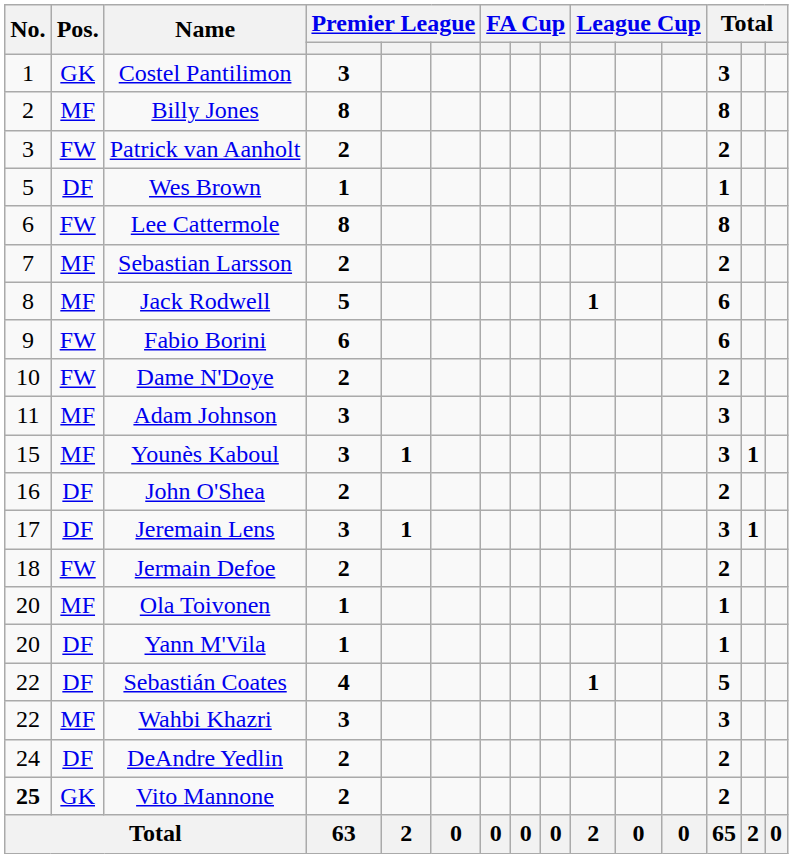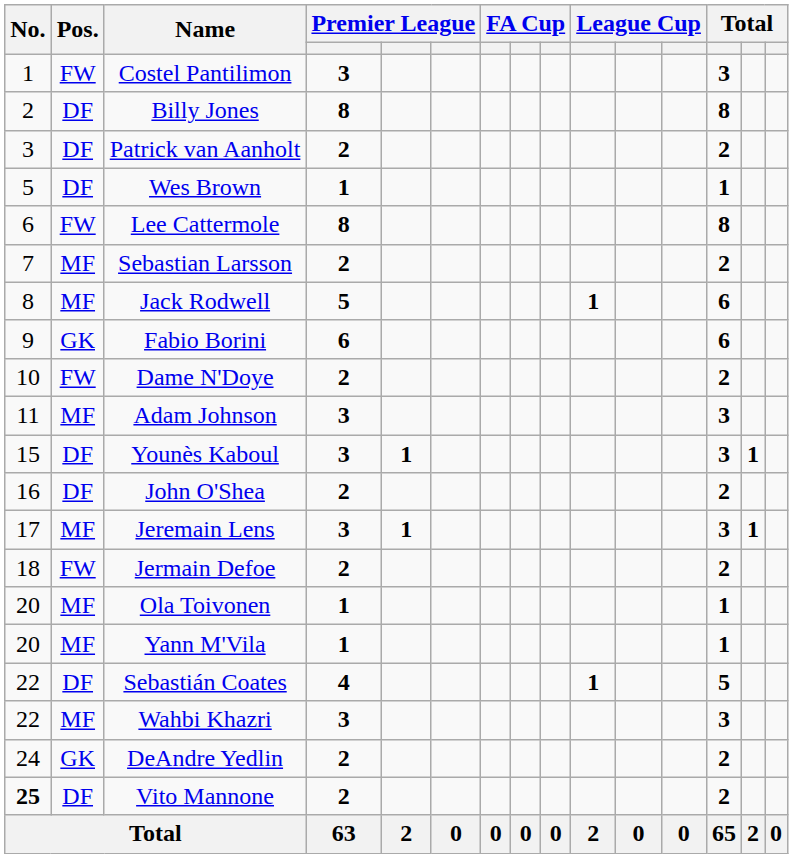 <table class="wikitable sortable" style="text-align: center;">
 <tr>
 <th rowspan="2">No.</th>
 <th rowspan="2">Pos.</th>
 <th rowspan="2">Name</th>
 <th colspan="3"><a href='#'>Premier League</a></th>
 <th colspan="3"><a href='#'>FA Cup</a></th>
 <th colspan="3"><a href='#'>League Cup</a></th>
 <th colspan="3">Total</th>
 </tr>
 <tr>
 <th></th>
 <th></th>
 <th></th>
 <th></th>
 <th></th>
 <th></th>
 <th></th>
 <th></th>
 <th></th>
 <th></th>
 <th></th>
 <th></th>
 </tr>
 <tr>
 <td>1</td>
-<td><a href='#'>GK</a></td>
+<td><a href='#'>FW</a></td>
 <td><a href='#'>Costel Pantilimon</a></td>
 <td><strong>3</strong></td>
 <td><strong> </strong></td>
 <td><strong> </strong></td>
 <td><strong> </strong></td>
 <td><strong> </strong></td>
 <td><strong> </strong></td>
 <td><strong> </strong></td>
 <td><strong> </strong></td>
 <td><strong> </strong></td>
 <td><strong>3</strong></td>
 <td><strong> </strong></td>
 <td><strong> </strong></td>
 </tr>
 <tr>
 <td>2</td>
-<td><a href='#'>MF</a></td>
+<td><a href='#'>DF</a></td>
 <td><a href='#'>Billy Jones</a></td>
 <td><strong>8</strong></td>
 <td><strong> </strong></td>
 <td><strong> </strong></td>
 <td><strong> </strong></td>
 <td><strong> </strong></td>
 <td><strong> </strong></td>
 <td><strong> </strong></td>
 <td><strong> </strong></td>
 <td><strong> </strong></td>
 <td><strong>8</strong></td>
 <td><strong> </strong></td>
 <td><strong> </strong></td>
 </tr>
 <tr>
 <td>3</td>
-<td><a href='#'>FW</a></td>
+<td><a href='#'>DF</a></td>
 <td><a href='#'>Patrick van Aanholt</a></td>
 <td><strong>2</strong></td>
 <td><strong> </strong></td>
 <td><strong> </strong></td>
 <td><strong> </strong></td>
 <td><strong> </strong></td>
 <td><strong> </strong></td>
 <td><strong> </strong></td>
 <td><strong> </strong></td>
 <td><strong> </strong></td>
 <td><strong>2</strong></td>
 <td><strong> </strong></td>
 <td><strong> </strong></td>
 </tr>
 <tr>
 <td>5</td>
 <td><a href='#'>DF</a></td>
 <td><a href='#'>Wes Brown</a></td>
 <td><strong>1</strong></td>
 <td><strong> </strong></td>
 <td><strong> </strong></td>
 <td><strong> </strong></td>
 <td><strong> </strong></td>
 <td><strong> </strong></td>
 <td><strong> </strong></td>
 <td><strong> </strong></td>
 <td><strong> </strong></td>
 <td><strong>1</strong></td>
 <td><strong> </strong></td>
 <td><strong> </strong></td>
 </tr>
 <tr>
 <td>6</td>
 <td><a href='#'>FW</a></td>
 <td><a href='#'>Lee Cattermole</a></td>
 <td><strong>8</strong></td>
 <td><strong> </strong></td>
 <td><strong> </strong></td>
 <td><strong> </strong></td>
 <td><strong> </strong></td>
 <td><strong> </strong></td>
 <td><strong> </strong></td>
 <td><strong> </strong></td>
 <td><strong> </strong></td>
 <td><strong>8</strong></td>
 <td><strong> </strong></td>
 <td><strong> </strong></td>
 </tr>
 <tr>
 <td>7</td>
 <td><a href='#'>MF</a></td>
 <td><a href='#'>Sebastian Larsson</a></td>
 <td><strong>2</strong></td>
 <td><strong> </strong></td>
 <td><strong> </strong></td>
 <td><strong> </strong></td>
 <td><strong> </strong></td>
 <td><strong> </strong></td>
 <td><strong> </strong></td>
 <td><strong> </strong></td>
 <td><strong> </strong></td>
 <td><strong>2</strong></td>
 <td><strong> </strong></td>
 <td><strong> </strong></td>
 </tr>
 <tr>
 <td>8</td>
 <td><a href='#'>MF</a></td>
 <td><a href='#'>Jack Rodwell</a></td>
 <td><strong>5</strong></td>
 <td><strong> </strong></td>
 <td><strong> </strong></td>
 <td><strong> </strong></td>
 <td><strong> </strong></td>
 <td><strong> </strong></td>
 <td><strong>1</strong></td>
 <td><strong> </strong></td>
 <td><strong> </strong></td>
 <td><strong>6</strong></td>
 <td><strong> </strong></td>
 <td><strong> </strong></td>
 </tr>
 <tr>
 <td>9</td>
-<td><a href='#'>FW</a></td>
+<td><a href='#'>GK</a></td>
 <td><a href='#'>Fabio Borini</a></td>
 <td><strong>6</strong></td>
 <td><strong> </strong></td>
 <td><strong> </strong></td>
 <td><strong> </strong></td>
 <td><strong> </strong></td>
 <td><strong> </strong></td>
 <td><strong> </strong></td>
 <td><strong> </strong></td>
 <td><strong> </strong></td>
 <td><strong>6</strong></td>
 <td><strong> </strong></td>
 <td><strong> </strong></td>
 </tr>
 <tr>
 <td>10</td>
 <td><a href='#'>FW</a></td>
 <td><a href='#'>Dame N'Doye</a></td>
 <td><strong>2</strong></td>
 <td><strong> </strong></td>
 <td><strong> </strong></td>
 <td><strong> </strong></td>
 <td><strong> </strong></td>
 <td><strong> </strong></td>
 <td><strong> </strong></td>
 <td><strong> </strong></td>
 <td><strong> </strong></td>
 <td><strong>2</strong></td>
 <td><strong> </strong></td>
 <td><strong> </strong></td>
 </tr>
 <tr>
 <td>11</td>
 <td><a href='#'>MF</a></td>
 <td><a href='#'>Adam Johnson</a></td>
 <td><strong>3</strong></td>
 <td><strong> </strong></td>
 <td><strong> </strong></td>
 <td><strong> </strong></td>
 <td><strong> </strong></td>
 <td><strong> </strong></td>
 <td><strong> </strong></td>
 <td><strong> </strong></td>
 <td><strong> </strong></td>
 <td><strong>3</strong></td>
 <td><strong> </strong></td>
 <td><strong> </strong></td>
 </tr>
 <tr>
 <td>15</td>
-<td><a href='#'>MF</a></td>
+<td><a href='#'>DF</a></td>
 <td><a href='#'>Younès Kaboul</a></td>
 <td><strong>3</strong></td>
 <td><strong>1</strong></td>
 <td><strong> </strong></td>
 <td><strong> </strong></td>
 <td><strong> </strong></td>
 <td><strong> </strong></td>
 <td><strong> </strong></td>
 <td><strong> </strong></td>
 <td><strong> </strong></td>
 <td><strong>3</strong></td>
 <td><strong>1</strong></td>
 <td><strong> </strong></td>
 </tr>
 <tr>
 <td>16</td>
 <td><a href='#'>DF</a></td>
 <td><a href='#'>John O'Shea</a></td>
 <td><strong>2</strong></td>
 <td><strong> </strong></td>
 <td><strong> </strong></td>
 <td><strong> </strong></td>
 <td><strong> </strong></td>
 <td><strong> </strong></td>
 <td><strong> </strong></td>
 <td><strong> </strong></td>
 <td><strong> </strong></td>
 <td><strong>2</strong></td>
 <td><strong> </strong></td>
 <td><strong> </strong></td>
 </tr>
 <tr>
 <td>17</td>
-<td><a href='#'>DF</a></td>
+<td><a href='#'>MF</a></td>
 <td><a href='#'>Jeremain Lens</a></td>
 <td><strong>3</strong></td>
 <td><strong>1</strong></td>
 <td><strong> </strong></td>
 <td><strong> </strong></td>
 <td><strong> </strong></td>
 <td><strong> </strong></td>
 <td><strong> </strong></td>
 <td><strong> </strong></td>
 <td><strong> </strong></td>
 <td><strong>3</strong></td>
 <td><strong>1</strong></td>
 <td><strong> </strong></td>
 </tr>
 <tr>
 <td>18</td>
 <td><a href='#'>FW</a></td>
 <td><a href='#'>Jermain Defoe</a></td>
 <td><strong>2</strong></td>
 <td><strong> </strong></td>
 <td><strong> </strong></td>
 <td><strong> </strong></td>
 <td><strong> </strong></td>
 <td><strong> </strong></td>
 <td><strong> </strong></td>
 <td><strong> </strong></td>
 <td><strong> </strong></td>
 <td><strong>2</strong></td>
 <td><strong> </strong></td>
 <td><strong> </strong></td>
 </tr>
 <tr>
 <td>20</td>
 <td><a href='#'>MF</a></td>
 <td><a href='#'>Ola Toivonen</a></td>
 <td><strong>1</strong></td>
 <td><strong> </strong></td>
 <td><strong> </strong></td>
 <td><strong> </strong></td>
 <td><strong> </strong></td>
 <td><strong> </strong></td>
 <td><strong> </strong></td>
 <td><strong> </strong></td>
 <td><strong> </strong></td>
 <td><strong>1</strong></td>
 <td><strong> </strong></td>
 <td><strong> </strong></td>
 </tr>
 <tr>
 <td>20</td>
-<td><a href='#'>DF</a></td>
+<td><a href='#'>MF</a></td>
 <td><a href='#'>Yann M'Vila</a></td>
 <td><strong>1</strong></td>
 <td><strong> </strong></td>
 <td><strong> </strong></td>
 <td><strong> </strong></td>
 <td><strong> </strong></td>
 <td><strong> </strong></td>
 <td><strong> </strong></td>
 <td><strong> </strong></td>
 <td><strong> </strong></td>
 <td><strong>1</strong></td>
 <td><strong> </strong></td>
 <td><strong> </strong></td>
 </tr>
 <tr>
 <td>22</td>
 <td><a href='#'>DF</a></td>
 <td><a href='#'>Sebastián Coates</a></td>
 <td><strong>4</strong></td>
 <td><strong> </strong></td>
 <td><strong> </strong></td>
 <td><strong> </strong></td>
 <td><strong> </strong></td>
 <td><strong> </strong></td>
 <td><strong>1</strong></td>
 <td><strong> </strong></td>
 <td><strong> </strong></td>
 <td><strong>5</strong></td>
 <td><strong> </strong></td>
 <td><strong> </strong></td>
 </tr>
 <tr>
 <td>22</td>
 <td><a href='#'>MF</a></td>
 <td><a href='#'>Wahbi Khazri</a></td>
 <td><strong>3</strong></td>
 <td><strong> </strong></td>
 <td><strong> </strong></td>
 <td><strong> </strong></td>
 <td><strong> </strong></td>
 <td><strong> </strong></td>
 <td><strong> </strong></td>
 <td><strong> </strong></td>
 <td><strong> </strong></td>
 <td><strong>3</strong></td>
 <td><strong> </strong></td>
 <td><strong> </strong></td>
 </tr>
 <tr>
 <td>24</td>
-<td><a href='#'>DF</a></td>
+<td><a href='#'>GK</a></td>
 <td><a href='#'>DeAndre Yedlin</a></td>
 <td><strong>2</strong></td>
 <td><strong> </strong></td>
 <td><strong> </strong></td>
 <td><strong> </strong></td>
 <td><strong> </strong></td>
 <td><strong> </strong></td>
 <td><strong> </strong></td>
 <td><strong> </strong></td>
 <td><strong> </strong></td>
 <td><strong>2</strong></td>
 <td><strong> </strong></td>
 <td><strong> </strong></td>
 </tr>
 <tr>
 <td><strong>25</strong></td>
-<td><a href='#'>GK</a></td>
+<td><a href='#'>DF</a></td>
 <td><a href='#'>Vito Mannone</a></td>
 <td><strong>2</strong></td>
 <td><strong> </strong></td>
 <td><strong> </strong></td>
 <td><strong> </strong></td>
 <td><strong> </strong></td>
 <td><strong> </strong></td>
 <td><strong> </strong></td>
 <td><strong> </strong></td>
 <td><strong> </strong></td>
 <td><strong>2</strong></td>
 <td><strong> </strong></td>
 <td><strong> </strong></td>
 </tr>
 <tr>
 <th colspan=3>Total</th>
 <th>63</th>
 <th>2</th>
 <th>0</th>
 <th>0</th>
 <th>0</th>
 <th>0</th>
 <th>2</th>
 <th>0</th>
 <th>0</th>
 <th>65</th>
 <th>2</th>
 <th>0</th>
 </tr>
 </table>
